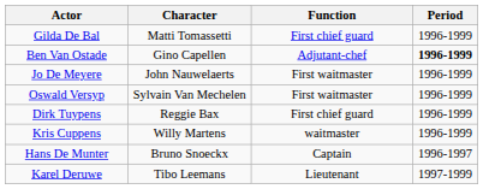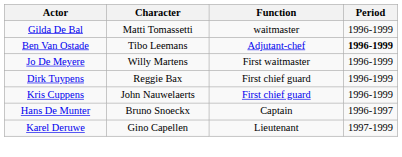 <table class="wikitable">
 <tr>
 <th width=150px>Actor</th>
 <th width=150px>Character</th>
 <th width=200px>Function</th>
 <th width=75px>Period</th>
 </tr>
 <tr>
 <td align="center"><a href='#'>Gilda De Bal</a></td>
 <td align="center">Matti Tomassetti</td>
-<td align="center"><a href='#'>First chief guard</a></td>
+<td align="center">waitmaster</td>
 <td align="center">1996-1999</td>
 </tr>
 <tr>
 <td align="center"><a href='#'>Ben Van Ostade</a></td>
-<td align="center">Gino Capellen</td>
+<td align="center">Tibo Leemans</td>
 <td align="center"><a href='#'>Adjutant-chef</a></td>
 <td align="center"><strong>1996-1999</strong></td>
 </tr>
 <tr>
 <td align="center"><a href='#'>Jo De Meyere</a></td>
-<td align="center">John Nauwelaerts</td>
-<td align="center">First waitmaster</td>
-<td align="center">1996-1999</td>
-</tr>
-<tr>
-<td align="center"><a href='#'>Oswald Versyp</a></td>
-<td align="center">Sylvain Van Mechelen</td>
+<td align="center">Willy Martens</td>
 <td align="center">First waitmaster</td>
 <td align="center">1996-1999</td>
 </tr>
 <tr>
 <td align="center"><a href='#'>Dirk Tuypens</a></td>
 <td align="center">Reggie Bax</td>
 <td align="center">First chief guard</td>
 <td align="center">1996-1999</td>
 </tr>
 <tr>
 <td align="center"><a href='#'>Kris Cuppens</a></td>
-<td align="center">Willy Martens</td>
-<td align="center">waitmaster</td>
+<td align="center">John Nauwelaerts</td>
+<td align="center"><a href='#'>First chief guard</a></td>
 <td align="center">1996-1999</td>
 </tr>
 <tr>
 <td align="center"><a href='#'>Hans De Munter</a></td>
 <td align="center">Bruno Snoeckx</td>
 <td align="center">Captain</td>
 <td align="center">1996-1997</td>
 </tr>
 <tr>
 <td align="center"><a href='#'>Karel Deruwe</a></td>
-<td align="center">Tibo Leemans</td>
+<td align="center">Gino Capellen</td>
 <td align="center">Lieutenant</td>
 <td align="center">1997-1999</td>
 </tr>
 </table>
